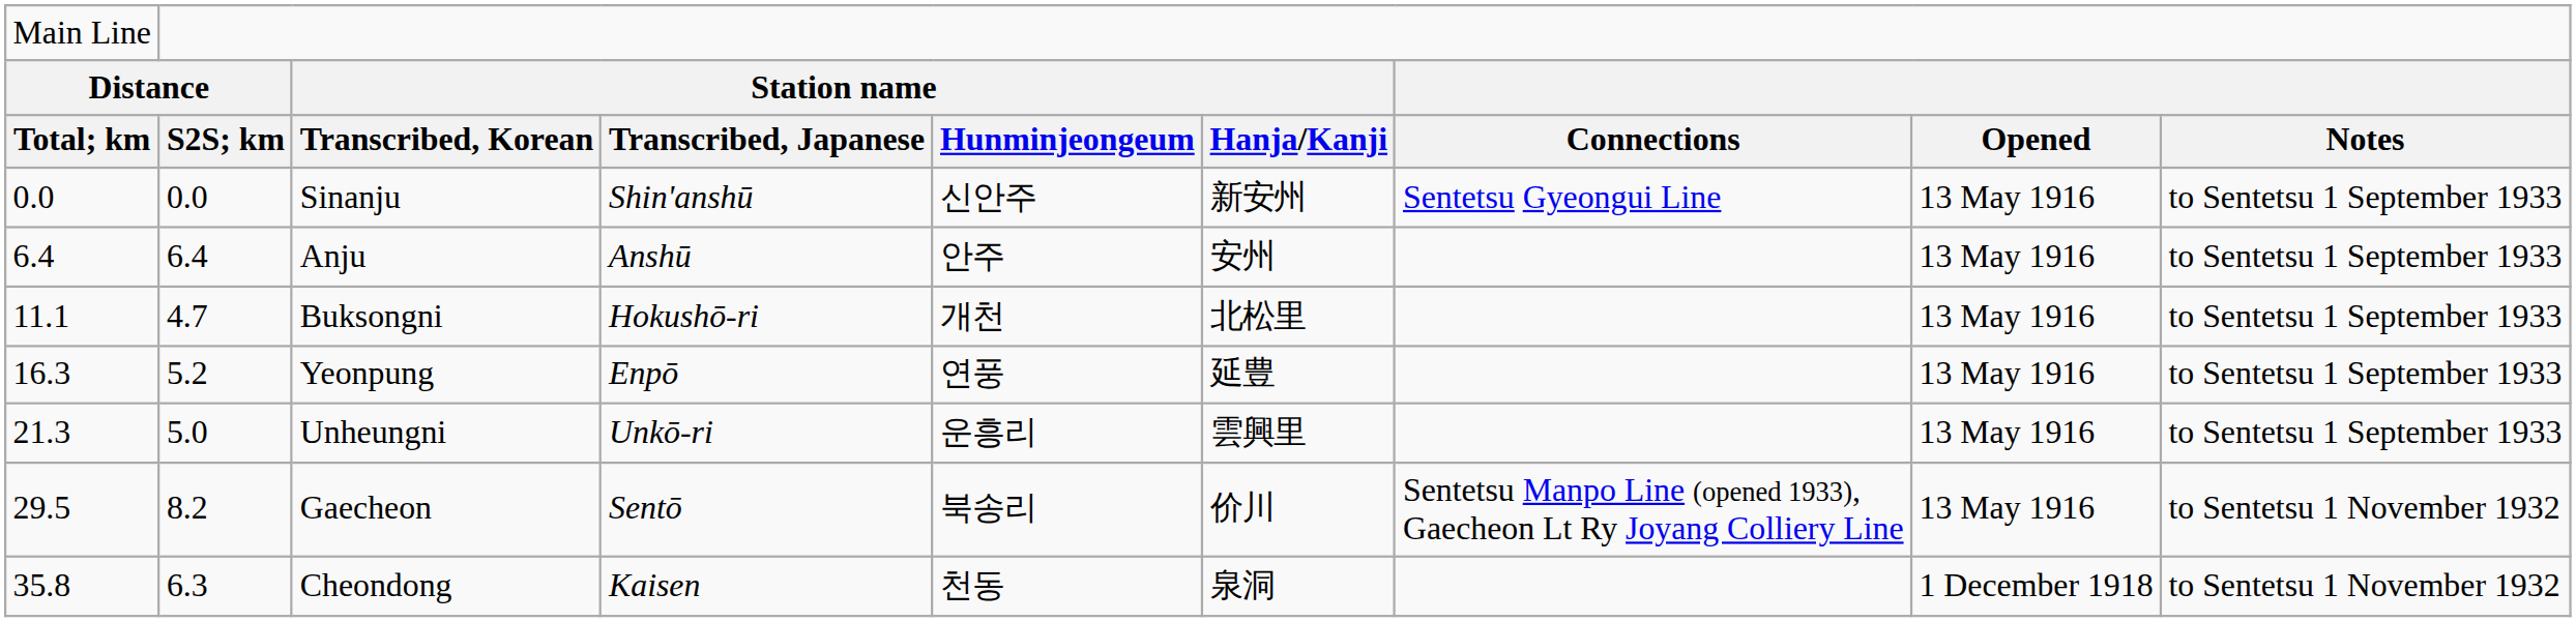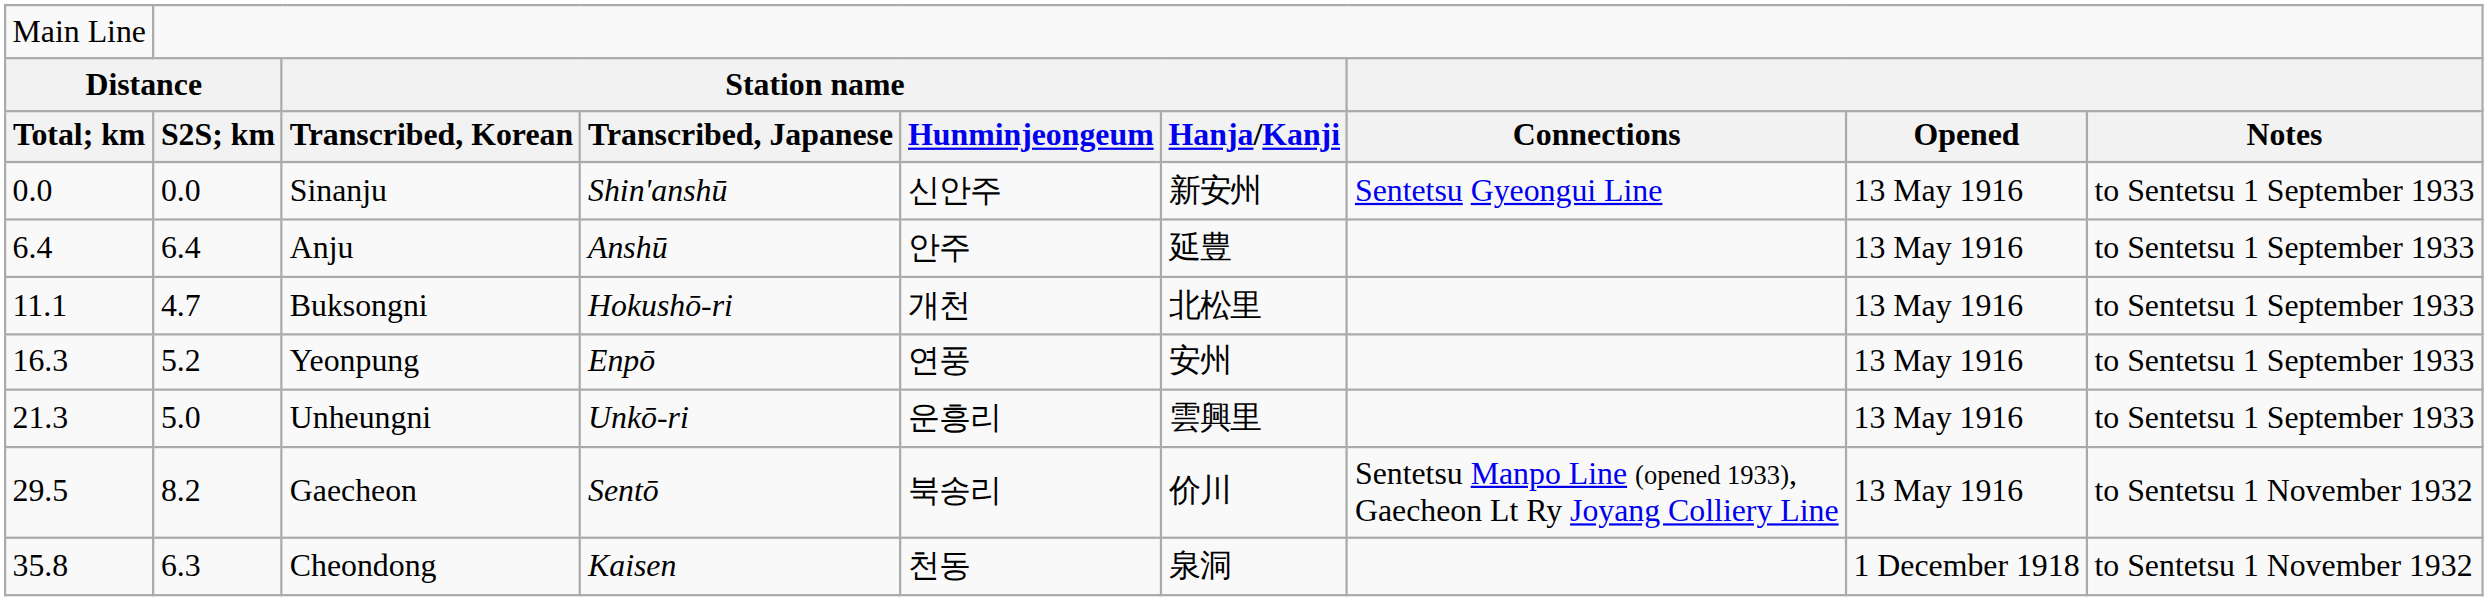 <table class="wikitable" style="font-size:90%;">
 <tr>
 <td>Main Line</td>
 </tr>
 <tr>
 <th colspan="2">Distance</th>
 <th colspan="4">Station name</th>
 <th colspan="3"></th>
 </tr>
 <tr>
 <th>Total; km</th>
 <th>S2S; km</th>
 <th>Transcribed, Korean</th>
 <th>Transcribed, Japanese</th>
 <th><a href='#'>Hunminjeongeum</a></th>
 <th><a href='#'>Hanja</a>/<a href='#'>Kanji</a></th>
 <th>Connections</th>
 <th>Opened</th>
 <th>Notes</th>
 </tr>
 <tr>
 <td>0.0</td>
 <td>0.0</td>
 <td>Sinanju</td>
 <td><em>Shin'anshū</em></td>
 <td>신안주</td>
 <td>新安州</td>
 <td><a href='#'>Sentetsu</a> <a href='#'>Gyeongui Line</a></td>
 <td>13 May 1916</td>
 <td>to Sentetsu 1 September 1933</td>
 </tr>
 <tr>
 <td>6.4</td>
 <td>6.4</td>
 <td>Anju</td>
 <td><em>Anshū</em></td>
 <td>안주</td>
-<td>安州</td>
+<td>延豊</td>
 <td></td>
 <td>13 May 1916</td>
 <td>to Sentetsu 1 September 1933</td>
 </tr>
 <tr>
 <td>11.1</td>
 <td>4.7</td>
 <td>Buksongni</td>
 <td><em>Hokushō-ri</em></td>
 <td>개천</td>
 <td>北松里</td>
 <td></td>
 <td>13 May 1916</td>
 <td>to Sentetsu 1 September 1933</td>
 </tr>
 <tr>
 <td>16.3</td>
 <td>5.2</td>
 <td>Yeonpung</td>
 <td><em>Enpō</em></td>
 <td>연풍</td>
-<td>延豊</td>
+<td>安州</td>
 <td></td>
 <td>13 May 1916</td>
 <td>to Sentetsu 1 September 1933</td>
 </tr>
 <tr>
 <td>21.3</td>
 <td>5.0</td>
 <td>Unheungni</td>
 <td><em>Unkō-ri</em></td>
 <td>운흥리</td>
 <td>雲興里</td>
 <td></td>
 <td>13 May 1916</td>
 <td>to Sentetsu 1 September 1933</td>
 </tr>
 <tr>
 <td>29.5</td>
 <td>8.2</td>
 <td>Gaecheon</td>
 <td><em>Sentō</em></td>
 <td>북송리</td>
 <td>价川</td>
 <td>Sentetsu <a href='#'>Manpo Line</a> <small>(opened 1933)</small>,<br>Gaecheon Lt Ry <a href='#'>Joyang Colliery Line</a></td>
 <td>13 May 1916</td>
 <td>to Sentetsu 1 November 1932</td>
 </tr>
 <tr>
 <td>35.8</td>
 <td>6.3</td>
 <td>Cheondong</td>
 <td><em>Kaisen</em></td>
 <td>천동</td>
 <td>泉洞</td>
 <td></td>
 <td>1 December 1918</td>
 <td>to Sentetsu 1 November 1932</td>
 </tr>
 </table>
